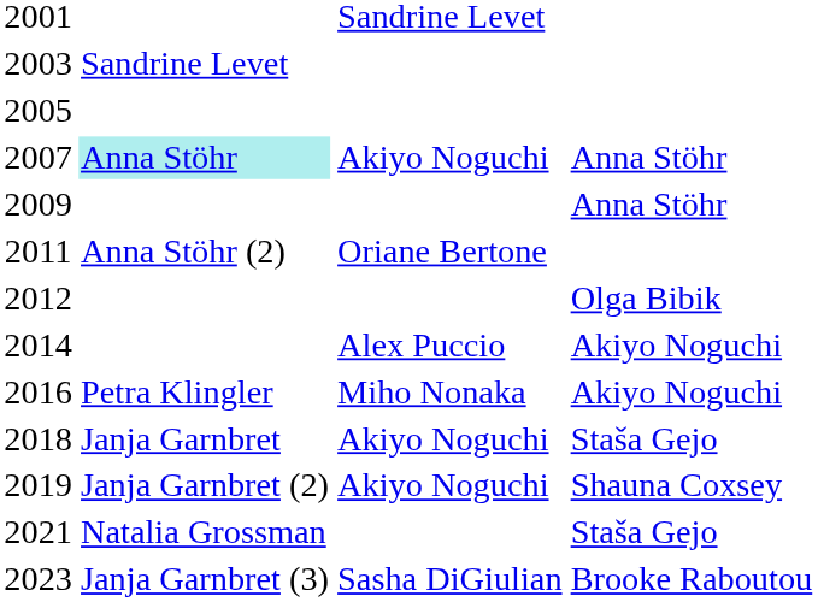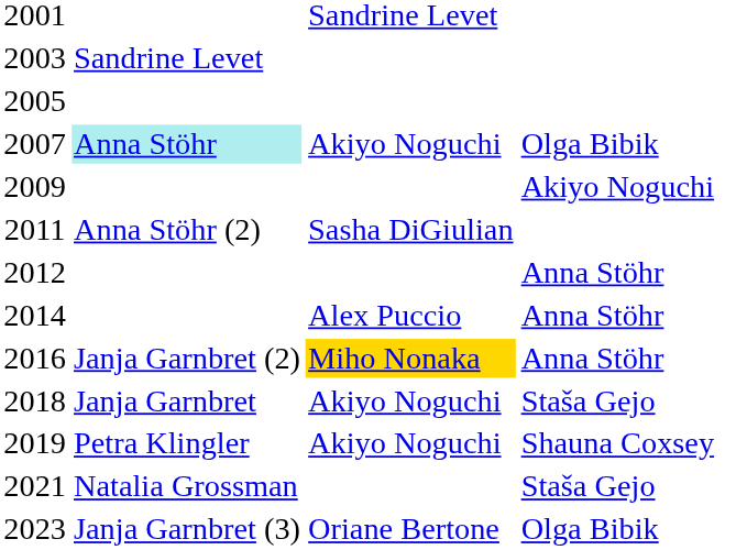 <table>
 <tr>
 <td align="center">2001</td>
 <td> </td>
 <td> <a href='#'>Sandrine Levet</a></td>
 <td> </td>
 </tr>
 <tr>
 <td align="center">2003</td>
 <td> <a href='#'>Sandrine Levet</a></td>
 <td> </td>
 <td> </td>
 </tr>
 <tr>
 <td align="center">2005</td>
 <td> </td>
 <td> </td>
 <td> </td>
 </tr>
 <tr>
 <td align="center">2007</td>
 <td style="background: paleturquoise;"> <a href='#'>Anna Stöhr</a></td>
 <td> <a href='#'>Akiyo Noguchi</a></td>
-<td> <a href='#'>Anna Stöhr</a></td>
+<td> <a href='#'>Olga Bibik</a></td>
 </tr>
 <tr>
 <td align="center">2009</td>
 <td> </td>
 <td> </td>
-<td> <a href='#'>Anna Stöhr</a></td>
+<td> <a href='#'>Akiyo Noguchi</a></td>
 </tr>
 <tr>
 <td align="center">2011</td>
 <td> <a href='#'>Anna Stöhr</a> (2)</td>
-<td> <a href='#'>Oriane Bertone</a></td>
+<td> <a href='#'>Sasha DiGiulian</a></td>
 <td> </td>
 </tr>
 <tr>
 <td align="center">2012</td>
 <td> </td>
 <td> </td>
-<td> <a href='#'>Olga Bibik</a></td>
+<td> <a href='#'>Anna Stöhr</a></td>
 </tr>
 <tr>
 <td align="center">2014</td>
 <td> </td>
 <td> <a href='#'>Alex Puccio</a></td>
-<td> <a href='#'>Akiyo Noguchi</a></td>
+<td> <a href='#'>Anna Stöhr</a></td>
 </tr>
 <tr>
 <td align="center">2016</td>
-<td> <a href='#'>Petra Klingler</a></td>
-<td> <a href='#'>Miho Nonaka</a></td>
-<td> <a href='#'>Akiyo Noguchi</a></td>
+<td> <a href='#'>Janja Garnbret</a> (2)</td>
+<td style="background: gold;"> <a href='#'>Miho Nonaka</a></td>
+<td> <a href='#'>Anna Stöhr</a></td>
 </tr>
 <tr>
 <td align="center">2018</td>
 <td> <a href='#'>Janja Garnbret</a></td>
 <td> <a href='#'>Akiyo Noguchi</a></td>
 <td> <a href='#'>Staša Gejo</a></td>
 </tr>
 <tr>
 <td align="center">2019</td>
-<td> <a href='#'>Janja Garnbret</a> (2)</td>
+<td> <a href='#'>Petra Klingler</a></td>
 <td> <a href='#'>Akiyo Noguchi</a></td>
 <td> <a href='#'>Shauna Coxsey</a></td>
 </tr>
 <tr>
 <td align="center">2021</td>
 <td> <a href='#'>Natalia Grossman</a></td>
 <td> </td>
 <td> <a href='#'>Staša Gejo</a></td>
 </tr>
 <tr>
 <td align="center">2023</td>
 <td> <a href='#'>Janja Garnbret</a> (3)</td>
-<td> <a href='#'>Sasha DiGiulian</a></td>
-<td> <a href='#'>Brooke Raboutou</a></td>
+<td> <a href='#'>Oriane Bertone</a></td>
+<td> <a href='#'>Olga Bibik</a></td>
 </tr>
 </table>
